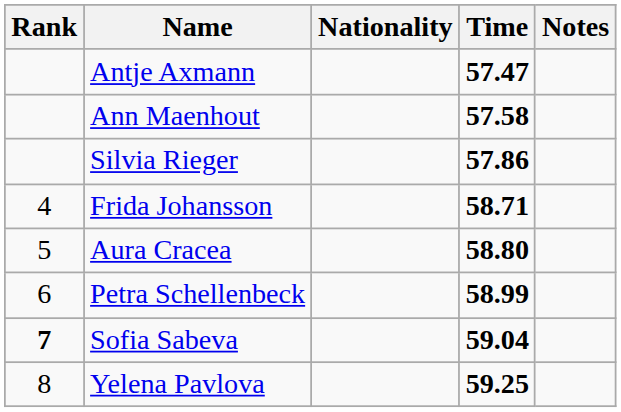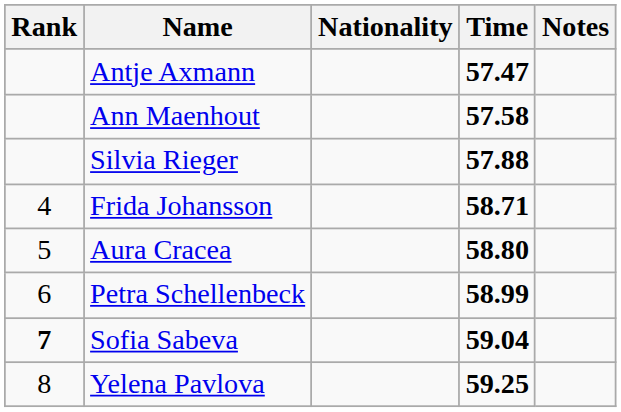 <table class="wikitable sortable" style="text-align:center">
 <tr>
 <th>Rank</th>
 <th>Name</th>
 <th>Nationality</th>
 <th>Time</th>
 <th>Notes</th>
 </tr>
 <tr>
 <td></td>
 <td align=left><a href='#'>Antje Axmann</a></td>
 <td align=left></td>
 <td><strong>57.47</strong></td>
 <td></td>
 </tr>
 <tr>
 <td></td>
 <td align=left><a href='#'>Ann Maenhout</a></td>
 <td align=left></td>
 <td><strong>57.58</strong></td>
 <td></td>
 </tr>
 <tr>
 <td></td>
 <td align=left><a href='#'>Silvia Rieger</a></td>
 <td align=left></td>
-<td><strong>57.86</strong></td>
+<td><strong>57.88</strong></td>
 <td></td>
 </tr>
 <tr>
 <td>4</td>
 <td align=left><a href='#'>Frida Johansson</a></td>
 <td align=left></td>
 <td><strong>58.71</strong></td>
 <td></td>
 </tr>
 <tr>
 <td>5</td>
 <td align=left><a href='#'>Aura Cracea</a></td>
 <td align=left></td>
 <td><strong>58.80</strong></td>
 <td></td>
 </tr>
 <tr>
 <td>6</td>
 <td align=left><a href='#'>Petra Schellenbeck</a></td>
 <td align=left></td>
 <td><strong>58.99</strong></td>
 <td></td>
 </tr>
 <tr>
 <td><strong>7</strong></td>
 <td align=left><a href='#'>Sofia Sabeva</a></td>
 <td align=left></td>
 <td><strong>59.04</strong></td>
 <td></td>
 </tr>
 <tr>
 <td>8</td>
 <td align=left><a href='#'>Yelena Pavlova</a></td>
 <td align=left></td>
 <td><strong>59.25</strong></td>
 <td></td>
 </tr>
 </table>
